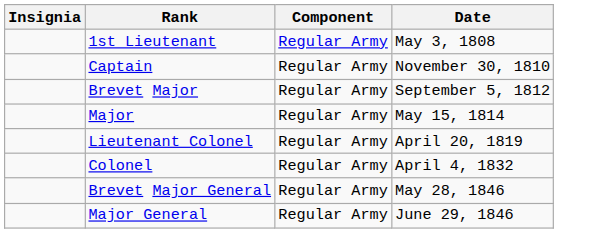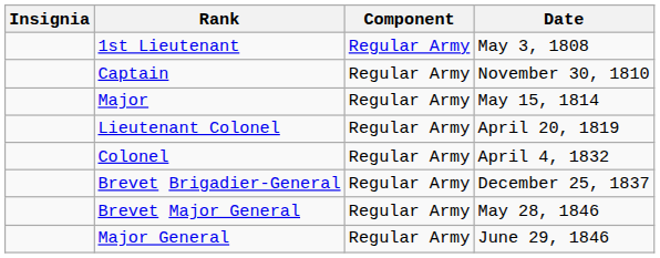 <table class="wikitable">
 <tr>
 <th>Insignia</th>
 <th>Rank</th>
 <th>Component</th>
 <th>Date</th>
 </tr>
 <tr>
 <td></td>
 <td><a href='#'>1st Lieutenant</a></td>
 <td><a href='#'>Regular Army</a></td>
 <td>May 3, 1808</td>
 </tr>
 <tr>
 <td></td>
 <td><a href='#'>Captain</a></td>
 <td>Regular Army</td>
 <td>November 30, 1810</td>
 </tr>
 <tr>
 <td></td>
-<td><a href='#'>Brevet</a> <a href='#'>Major</a></td>
-<td>Regular Army</td>
-<td>September 5, 1812</td>
-</tr>
-<tr>
-<td></td>
 <td><a href='#'>Major</a></td>
 <td>Regular Army</td>
 <td>May 15, 1814</td>
 </tr>
 <tr>
 <td></td>
 <td><a href='#'>Lieutenant Colonel</a></td>
 <td>Regular Army</td>
 <td>April 20, 1819</td>
 </tr>
 <tr>
 <td></td>
 <td><a href='#'>Colonel</a></td>
 <td>Regular Army</td>
 <td>April 4, 1832</td>
 </tr>
 <tr>
 <td></td>
+<td><a href='#'>Brevet</a> <a href='#'>Brigadier-General</a></td>
+<td>Regular Army</td>
+<td>December 25, 1837</td>
+</tr>
+<tr>
+<td></td>
 <td><a href='#'>Brevet</a> <a href='#'>Major General</a></td>
 <td>Regular Army</td>
 <td>May 28, 1846</td>
 </tr>
 <tr>
 <td></td>
 <td><a href='#'>Major General</a></td>
 <td>Regular Army</td>
 <td>June 29, 1846</td>
 </tr>
 </table>
